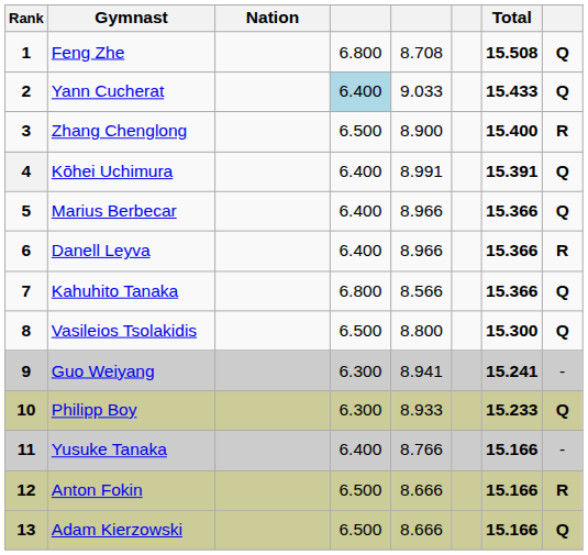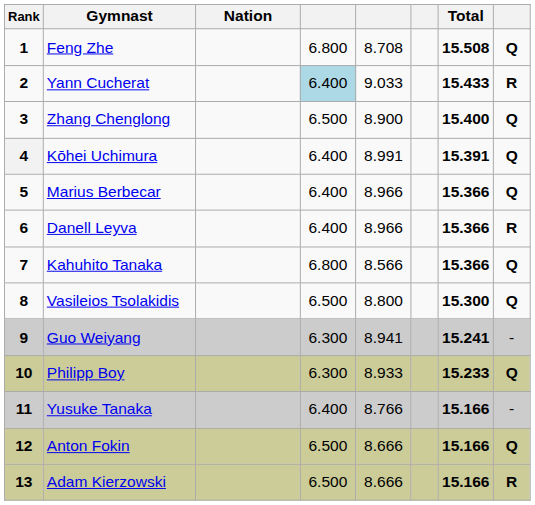 <table class="wikitable sortable" style="text-align:center;">
 <tr>
 <th scope="col"  style="width:15px;"><small>Rank</small></th>
 <th scope="col"  style="width:150px;">Gymnast</th>
 <th scope="col"  style="width:100px;">Nation</th>
 <th scope="col"  style="width:50px;"><small></small></th>
 <th scope="col"  style="width:50px;"><small></small></th>
 <th scope="col"  style="width:20px;"><small></small></th>
 <th scope="col"  style="width:50px;">Total</th>
 <th scope="col"  style="width:30px;"><small></small></th>
 </tr>
 <tr>
 <td scope=row style="text-align:center"><strong>1</strong></td>
 <td style="height:30px; text-align:left;"><a href='#'>Feng Zhe</a></td>
 <td style="text-align:left;"><small></small></td>
 <td>6.800</td>
 <td>8.708</td>
 <td></td>
 <td><strong>15.508</strong></td>
 <td><strong>Q</strong></td>
 </tr>
 <tr>
 <td scope=row style="text-align:center"><strong>2</strong></td>
 <td style="height:30px; text-align:left;"><a href='#'>Yann Cucherat</a></td>
 <td style="text-align:left;"><small></small></td>
 <td style="background: lightblue;">6.400</td>
 <td>9.033</td>
 <td></td>
 <td><strong>15.433</strong></td>
-<td><strong>Q</strong></td>
+<td><strong>R</strong></td>
 </tr>
 <tr>
 <td scope=row style="text-align:center"><strong>3</strong></td>
 <td style="height:30px; text-align:left;"><a href='#'>Zhang Chenglong</a></td>
 <td style="text-align:left;"><small></small></td>
 <td>6.500</td>
 <td>8.900</td>
 <td></td>
 <td><strong>15.400</strong></td>
-<td><strong>R</strong></td>
+<td><strong>Q</strong></td>
 </tr>
 <tr>
 <th scope=row style="text-align:center"><strong>4</strong></th>
 <td style="height:30px; text-align:left;"><a href='#'>Kōhei Uchimura</a></td>
 <td style="text-align:left;"><small></small></td>
 <td>6.400</td>
 <td>8.991</td>
 <td></td>
 <td><strong>15.391</strong></td>
 <td><strong>Q</strong></td>
 </tr>
 <tr>
 <td scope=row style="text-align:center"><strong>5</strong></td>
 <td style="height:30px; text-align:left;"><a href='#'>Marius Berbecar</a></td>
 <td style="text-align:left;"><small></small></td>
 <td>6.400</td>
 <td>8.966</td>
 <td></td>
 <td><strong>15.366</strong></td>
 <td><strong>Q</strong></td>
 </tr>
 <tr>
 <td scope=row style="text-align:center"><strong>6</strong></td>
 <td style="height:30px; text-align:left;"><a href='#'>Danell Leyva</a></td>
 <td style="text-align:left;"><small></small></td>
 <td>6.400</td>
 <td>8.966</td>
 <td></td>
 <td><strong>15.366</strong></td>
 <td><strong>R</strong></td>
 </tr>
 <tr>
 <td scope=row style="text-align:center"><strong>7</strong></td>
 <td style="height:30px; text-align:left;"><a href='#'>Kahuhito Tanaka</a></td>
 <td style="text-align:left;"><small></small></td>
 <td>6.800</td>
 <td>8.566</td>
 <td></td>
 <td><strong>15.366</strong></td>
 <td><strong>Q</strong></td>
 </tr>
 <tr>
 <td scope=row style="text-align:center"><strong>8</strong></td>
 <td style="height:30px; text-align:left;"><a href='#'>Vasileios Tsolakidis</a></td>
 <td style="text-align:left;"><small></small></td>
 <td>6.500</td>
 <td>8.800</td>
 <td></td>
 <td><strong>15.300</strong></td>
 <td><strong>Q</strong></td>
 </tr>
 <tr style="background:#CCCCCC;">
 <td scope=row style="text-align:center"><strong>9</strong></td>
 <td style="height:30px; text-align:left;"><a href='#'>Guo Weiyang</a></td>
 <td style="text-align:left;"><small></small></td>
 <td>6.300</td>
 <td>8.941</td>
 <td></td>
 <td><strong>15.241</strong></td>
 <td>-</td>
 </tr>
 <tr style="background:#cccc99;">
 <td scope=row style="text-align:center"><strong>10</strong></td>
 <td style="height:30px; text-align:left;"><a href='#'>Philipp Boy</a></td>
 <td style="text-align:left;"><small></small></td>
 <td>6.300</td>
 <td>8.933</td>
 <td></td>
 <td><strong>15.233</strong></td>
 <td><strong>Q</strong></td>
 </tr>
 <tr style="background:#CCCCCC;">
 <td scope=row style="text-align:center"><strong>11</strong></td>
 <td style="height:30px; text-align:left;"><a href='#'>Yusuke Tanaka</a></td>
 <td style="text-align:left;"><small></small></td>
 <td>6.400</td>
 <td>8.766</td>
 <td></td>
 <td><strong>15.166</strong></td>
 <td>-</td>
 </tr>
 <tr style="background:#cccc99;">
 <td scope=row style="text-align:center"><strong>12</strong></td>
 <td style="height:30px; text-align:left;"><a href='#'>Anton Fokin</a></td>
 <td style="text-align:left;"><small></small></td>
 <td>6.500</td>
 <td>8.666</td>
 <td></td>
 <td><strong>15.166</strong></td>
-<td><strong>R</strong></td>
+<td><strong>Q</strong></td>
 </tr>
 <tr style="background:#cccc99;">
 <td scope=row style="text-align:center"><strong>13</strong></td>
 <td style="height:30px; text-align:left;"><a href='#'>Adam Kierzowski</a></td>
 <td style="text-align:left;"><small></small></td>
 <td>6.500</td>
 <td>8.666</td>
 <td></td>
 <td><strong>15.166</strong></td>
-<td><strong>Q</strong></td>
+<td><strong>R</strong></td>
 </tr>
 </table>
